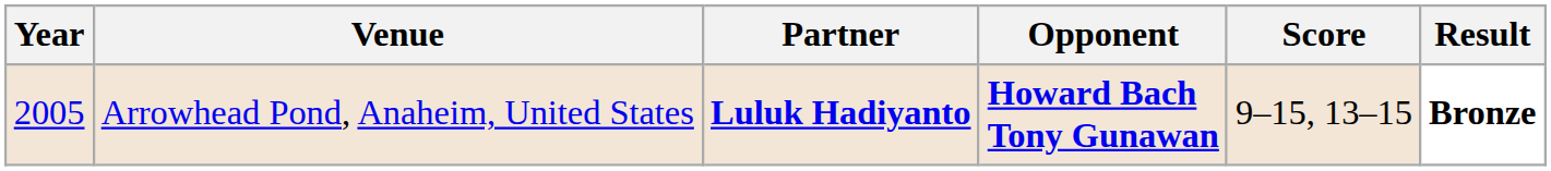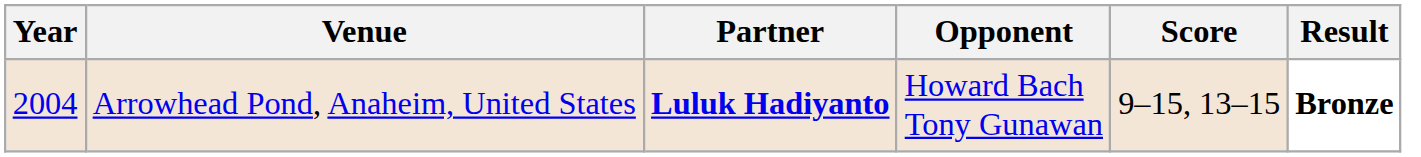 <table class="sortable wikitable" style="font-size: 90%">
 <tr>
 <th>Year</th>
 <th>Venue</th>
 <th>Partner</th>
 <th>Opponent</th>
 <th>Score</th>
 <th>Result</th>
 </tr>
 <tr style="background:#F3E6D7">
-<td align="center"><a href='#'>2005</a></td>
+<td align="center"><a href='#'>2004</a></td>
 <td align="left"><a href='#'>Arrowhead Pond</a>, <a href='#'>Anaheim, United States</a></td>
 <td align="left"><strong> <a href='#'>Luluk Hadiyanto</a></strong></td>
-<td align="left"><strong> <a href='#'>Howard Bach</a> <br>  <a href='#'>Tony Gunawan</a></strong></td>
+<td align="left"> <a href='#'>Howard Bach</a> <br>  <a href='#'>Tony Gunawan</a></td>
 <td align="left">9–15, 13–15</td>
 <td style="text-align:left; background:white"> <strong>Bronze</strong></td>
 </tr>
 </table>
